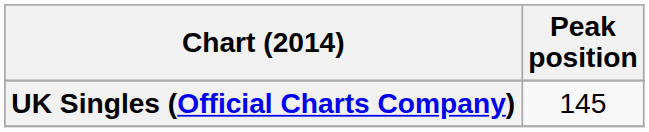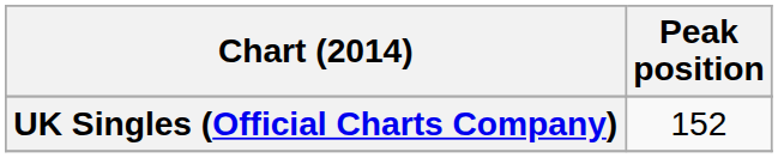 <table class="wikitable sortable plainrowheaders">
 <tr>
 <th scope="col">Chart (2014)</th>
 <th scope="col">Peak<br>position</th>
 </tr>
 <tr>
 </tr>
 <tr>
 </tr>
 <tr>
 </tr>
 <tr>
 </tr>
 <tr>
 <th scope="row">UK Singles (<a href='#'>Official Charts Company</a>)</th>
-<td align="center">145</td>
+<td align="center">152</td>
 </tr>
 <tr>
 </tr>
 </table>
